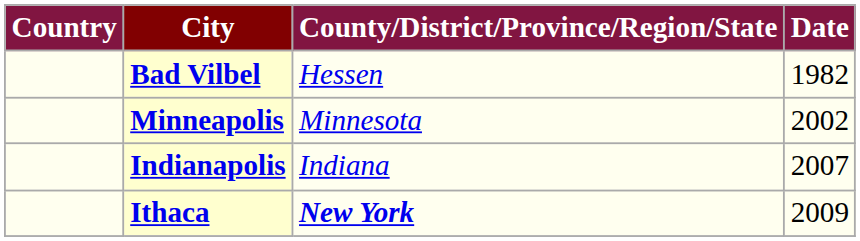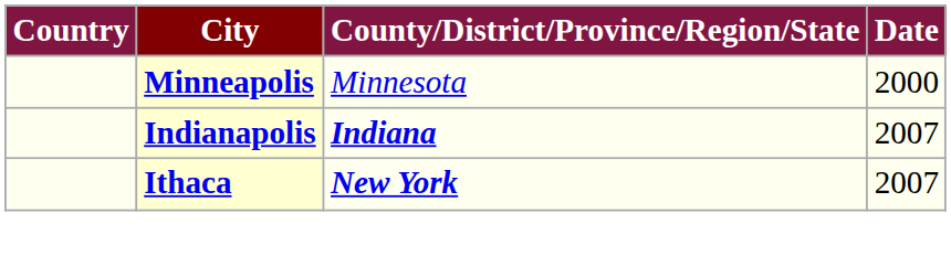 <table class="wikitable">
 <tr>
 <th style="color: white; background:#811541">Country</th>
 <th style="color: white; background:#810001">City</th>
 <th style="color: white; background:#811541">County/District/Province/Region/State</th>
 <th style="color: white; background:#811541">Date</th>
 </tr>
 <tr>
 <td style="background:#ffffef;"></td>
-<td style="background:#ffffcf;"><strong><a href='#'>Bad Vilbel</a></strong></td>
-<td style="background:#ffffef;"><em><a href='#'>Hessen</a></em></td>
-<td style="background:#ffffef;">1982</td>
-</tr>
-<tr>
-<td style="background:#ffffef;"></td>
 <td style="background:#ffffcf;"><strong><a href='#'>Minneapolis</a></strong></td>
 <td style="background:#ffffef;"><em><a href='#'>Minnesota</a></em></td>
-<td style="background:#ffffef;">2002</td>
+<td style="background:#ffffef;">2000</td>
 </tr>
 <tr>
 <td style="background:#ffffef;"></td>
 <td style="background:#ffffcf;"><strong><a href='#'>Indianapolis</a></strong></td>
-<td style="background:#ffffef;"><em><a href='#'>Indiana</a></em></td>
+<td style="background:#ffffef;"><strong><em><a href='#'>Indiana</a></em></strong></td>
 <td style="background:#ffffef;">2007</td>
 </tr>
 <tr>
 <td style="background:#ffffef;"></td>
 <td style="background:#ffffcf;"><strong><a href='#'>Ithaca</a></strong></td>
 <td style="background:#ffffef;"><strong><em><a href='#'>New York</a></em></strong></td>
-<td style="background:#ffffef;">2009</td>
+<td style="background:#ffffef;">2007</td>
 </tr>
 </table>
